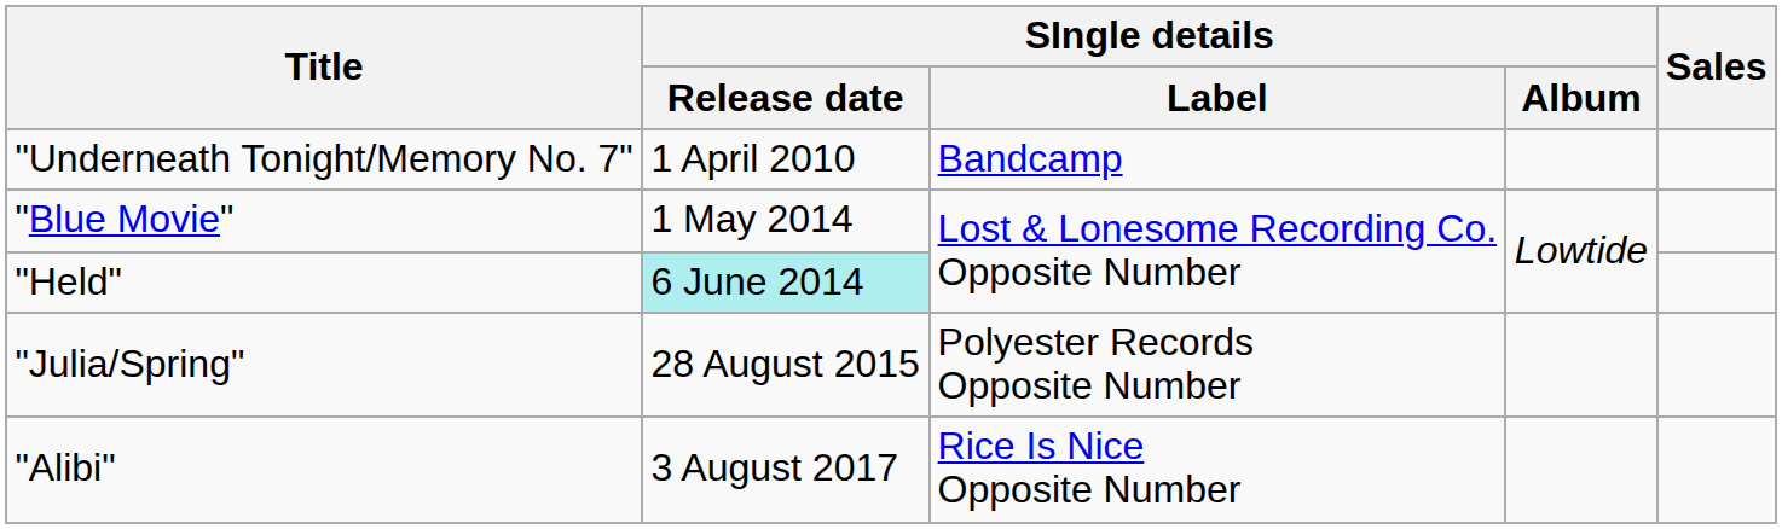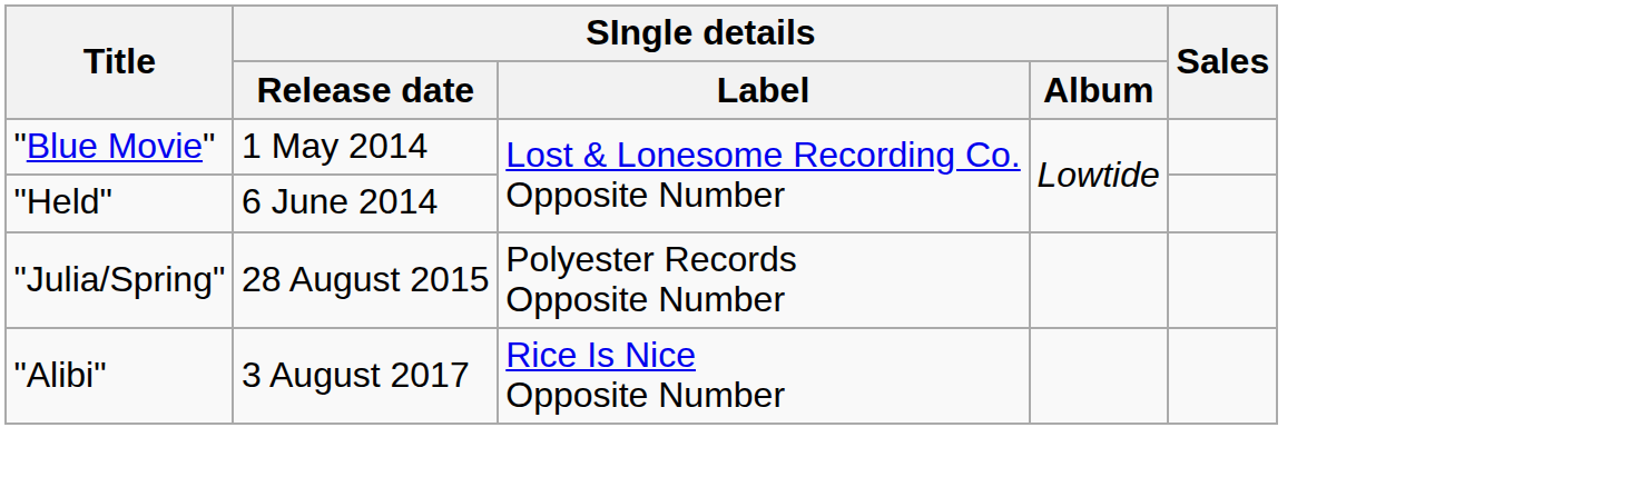 <table class="wikitable">
 <tr>
 <th rowspan="2">Title</th>
 <th colspan="3">SIngle details</th>
 <th rowspan="2">Sales</th>
 </tr>
 <tr>
 <th>Release date</th>
 <th>Label</th>
 <th>Album</th>
 </tr>
 <tr>
-<td>"Underneath Tonight/Memory No. 7"</td>
-<td>1 April 2010</td>
-<td><a href='#'>Bandcamp</a></td>
-<td></td>
-<td></td>
-</tr>
-<tr>
 <td>"<a href='#'>Blue Movie</a>"</td>
 <td>1 May 2014</td>
 <td rowspan="2"><a href='#'>Lost & Lonesome Recording Co.</a><br>Opposite Number</td>
 <td rowspan="2"><em>Lowtide</em></td>
 <td></td>
 </tr>
 <tr>
 <td>"Held"</td>
-<td style="background: paleturquoise;">6 June 2014</td>
+<td>6 June 2014</td>
 <td></td>
 </tr>
 <tr>
 <td>"Julia/Spring"</td>
 <td>28 August 2015</td>
 <td>Polyester Records<br>Opposite Number</td>
 <td></td>
 <td></td>
 </tr>
 <tr>
 <td>"Alibi"</td>
 <td>3 August 2017</td>
 <td><a href='#'>Rice Is Nice</a><br>Opposite Number</td>
 <td></td>
 <td></td>
 </tr>
 </table>
